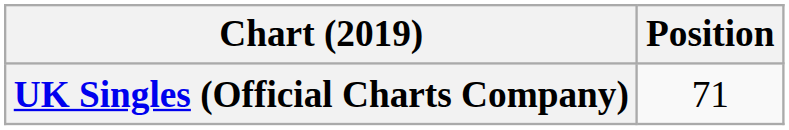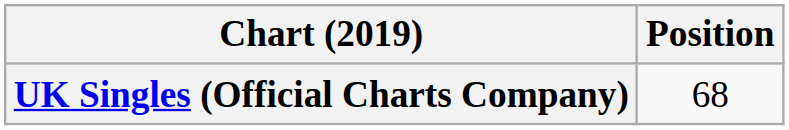 <table class="wikitable plainrowheaders" style="text-align:center">
 <tr>
 <th scope="col">Chart (2019)</th>
 <th scope="col">Position</th>
 </tr>
 <tr>
 <th scope="row"><a href='#'>UK Singles</a> (Official Charts Company)</th>
-<td>71</td>
+<td>68</td>
 </tr>
 </table>
